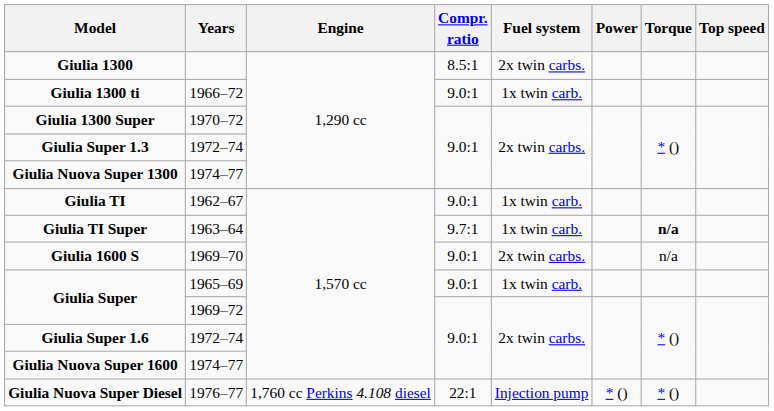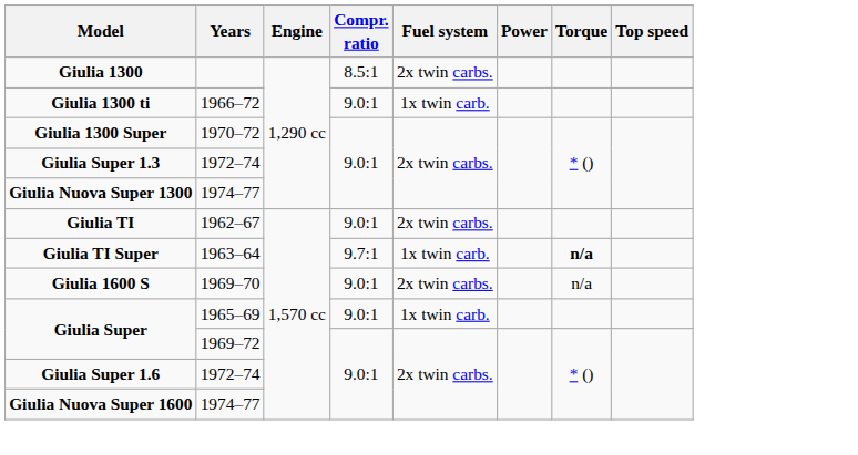 <table class="wikitable" style="text-align:center; font-size:90%; line-height:1.3em">
 <tr>
 <th>Model</th>
 <th>Years</th>
 <th>Engine</th>
 <th><a href='#'>Compr.<br>ratio</a></th>
 <th>Fuel system</th>
 <th>Power</th>
 <th>Torque</th>
 <th>Top speed</th>
 </tr>
 <tr>
 <td><strong>Giulia 1300</strong></td>
 <td></td>
 <td rowspan=5>1,290 cc </td>
 <td>8.5:1</td>
 <td>2x twin <a href='#'>carbs.</a></td>
 <td> </td>
 <td> </td>
 <td></td>
 </tr>
 <tr>
 <td><strong>Giulia 1300 ti</strong></td>
 <td>1966–72</td>
 <td>9.0:1</td>
 <td>1x twin <a href='#'>carb.</a></td>
 <td> </td>
 <td> </td>
 <td></td>
 </tr>
 <tr>
 <td><strong>Giulia 1300 Super</strong></td>
 <td>1970–72</td>
 <td rowspan=3>9.0:1</td>
 <td rowspan=3>2x twin <a href='#'>carbs.</a></td>
 <td rowspan=3> </td>
 <td rowspan=3><a href='#'>*</a> () </td>
 <td rowspan=3></td>
 </tr>
 <tr>
 <td><strong>Giulia Super 1.3</strong></td>
 <td>1972–74</td>
 </tr>
 <tr>
 <td><strong>Giulia Nuova Super 1300</strong></td>
 <td>1974–77</td>
 </tr>
 <tr>
 <td><strong>Giulia TI</strong></td>
 <td>1962–67</td>
 <td rowspan=7>1,570 cc </td>
 <td>9.0:1</td>
-<td>1x twin <a href='#'>carb.</a></td>
+<td>2x twin <a href='#'>carbs.</a></td>
 <td> </td>
 <td> </td>
 <td></td>
 </tr>
 <tr>
 <td><strong>Giulia TI Super</strong></td>
 <td>1963–64</td>
 <td>9.7:1</td>
 <td>1x twin <a href='#'>carb.</a></td>
 <td> </td>
 <td><strong>n/a</strong></td>
 <td></td>
 </tr>
 <tr>
 <td><strong>Giulia 1600 S</strong></td>
 <td>1969–70</td>
 <td>9.0:1</td>
 <td>2x twin <a href='#'>carbs.</a></td>
 <td> </td>
 <td>n/a</td>
 <td></td>
 </tr>
 <tr>
 <td rowspan=2><strong>Giulia Super</strong></td>
 <td>1965–69</td>
 <td>9.0:1</td>
 <td>1x twin <a href='#'>carb.</a></td>
 <td> </td>
 <td> </td>
 <td></td>
 </tr>
 <tr>
 <td>1969–72</td>
 <td rowspan=3>9.0:1</td>
 <td rowspan=3>2x twin <a href='#'>carbs.</a></td>
 <td rowspan=3> </td>
 <td rowspan=3><a href='#'>*</a> () </td>
 <td rowspan=3></td>
 </tr>
 <tr>
 <td><strong>Giulia Super 1.6</strong></td>
 <td>1972–74</td>
 </tr>
 <tr>
 <td><strong>Giulia Nuova Super 1600</strong></td>
 <td>1974–77</td>
 </tr>
-<tr>
-<td><strong>Giulia Nuova Super Diesel</strong></td>
-<td>1976–77</td>
-<td>1,760 cc <a href='#'>Perkins</a> <em>4.108</em> <a href='#'>diesel</a></td>
-<td>22:1</td>
-<td><a href='#'>Injection pump</a></td>
-<td><a href='#'>*</a> () </td>
-<td><a href='#'>*</a> () </td>
-<td></td>
-</tr>
 </table>
